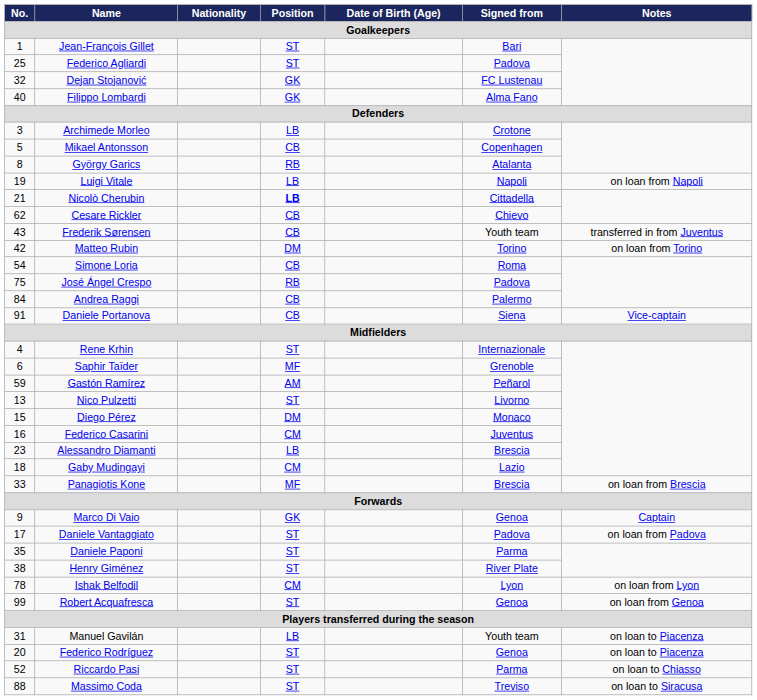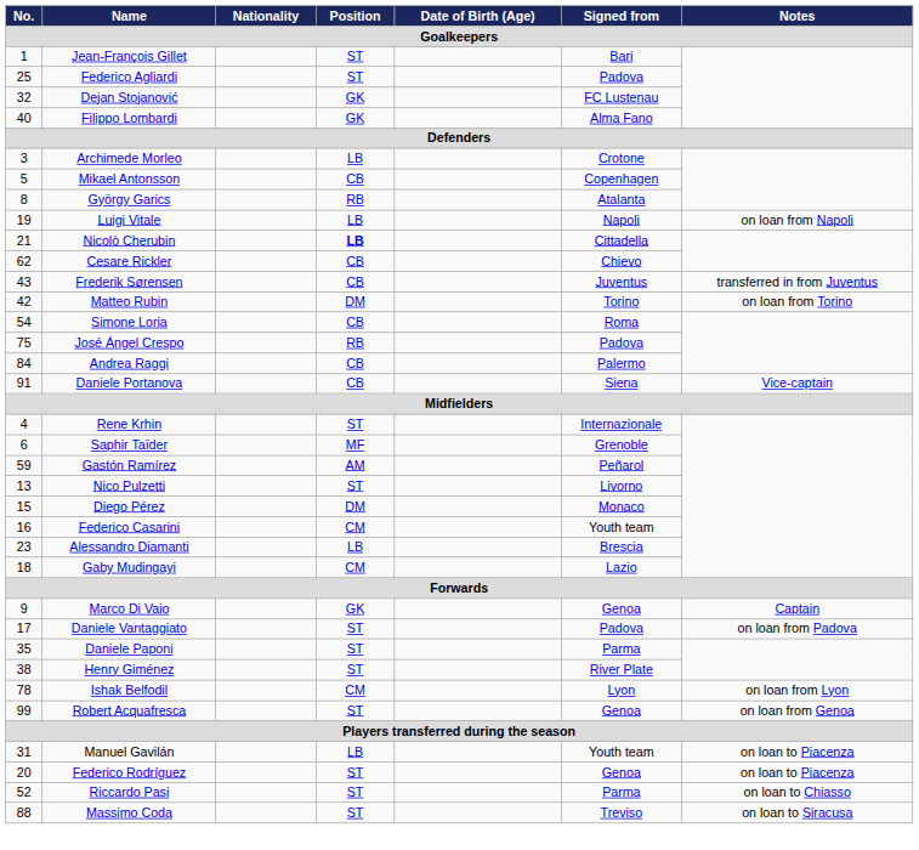 <table class="wikitable" style="text-align: center; font-size:90%" width=80%>
 <tr>
 <th style="background: #1c265e; color:white" align=right>No.</th>
 <th style="background: #1c265e; color:white" align=right>Name</th>
 <th style="background: #1c265e; color:white" align=right>Nationality</th>
 <th style="background: #1c265e; color:white" align=right>Position</th>
 <th style="background: #1c265e; color:white" align=right>Date of Birth (Age)</th>
 <th style="background: #1c265e; color:white" align=right>Signed from</th>
 <th style="background: #1c265e; color:white" align=right>Notes</th>
 </tr>
 <tr>
 <th colspan=7 style="background: #DCDCDC" align=right>Goalkeepers</th>
 </tr>
 <tr>
 <td>1</td>
 <td><a href='#'>Jean-François Gillet</a></td>
 <td></td>
 <td><a href='#'>ST</a></td>
 <td></td>
 <td><a href='#'>Bari</a></td>
 </tr>
 <tr>
 <td>25</td>
 <td><a href='#'>Federico Agliardi</a></td>
 <td></td>
 <td><a href='#'>ST</a></td>
 <td></td>
 <td><a href='#'>Padova</a></td>
 </tr>
 <tr>
 <td>32</td>
 <td><a href='#'>Dejan Stojanović</a></td>
 <td></td>
 <td><a href='#'>GK</a></td>
 <td></td>
 <td> <a href='#'>FC Lustenau</a></td>
 </tr>
 <tr>
 <td>40</td>
 <td><a href='#'>Filippo Lombardi</a></td>
 <td></td>
 <td><a href='#'>GK</a></td>
 <td></td>
 <td><a href='#'>Alma Fano</a></td>
 </tr>
 <tr>
 <th colspan=7 style="background: #DCDCDC" align=right>Defenders</th>
 </tr>
 <tr>
 <td>3</td>
 <td><a href='#'>Archimede Morleo</a></td>
 <td></td>
 <td><a href='#'>LB</a></td>
 <td></td>
 <td><a href='#'>Crotone</a></td>
 </tr>
 <tr>
 <td>5</td>
 <td><a href='#'>Mikael Antonsson</a></td>
 <td></td>
 <td><a href='#'>CB</a></td>
 <td></td>
 <td> <a href='#'>Copenhagen</a></td>
 </tr>
 <tr>
 <td>8</td>
 <td><a href='#'>György Garics</a></td>
 <td></td>
 <td><a href='#'>RB</a></td>
 <td></td>
 <td><a href='#'>Atalanta</a></td>
 </tr>
 <tr>
 <td>19</td>
 <td><a href='#'>Luigi Vitale</a></td>
 <td></td>
 <td><a href='#'>LB</a></td>
 <td></td>
 <td><a href='#'>Napoli</a></td>
 <td>on loan from <a href='#'>Napoli</a></td>
 </tr>
 <tr>
 <td>21</td>
 <td><a href='#'>Nicolò Cherubin</a></td>
 <td></td>
 <td><strong><a href='#'>LB</a></strong></td>
 <td></td>
 <td><a href='#'>Cittadella</a></td>
 </tr>
 <tr>
 <td>62</td>
 <td><a href='#'>Cesare Rickler</a></td>
 <td></td>
 <td><a href='#'>CB</a></td>
 <td></td>
 <td><a href='#'>Chievo</a></td>
 </tr>
 <tr>
 <td>43</td>
 <td><a href='#'>Frederik Sørensen</a></td>
 <td></td>
 <td><a href='#'>CB</a></td>
 <td></td>
-<td>Youth team</td>
+<td><a href='#'>Juventus</a></td>
 <td>transferred in from <a href='#'>Juventus</a></td>
 </tr>
 <tr>
 <td>42</td>
 <td><a href='#'>Matteo Rubin</a></td>
 <td></td>
 <td><a href='#'>DM</a></td>
 <td></td>
 <td><a href='#'>Torino</a></td>
 <td>on loan from <a href='#'>Torino</a></td>
 </tr>
 <tr>
 <td>54</td>
 <td><a href='#'>Simone Loria</a></td>
 <td></td>
 <td><a href='#'>CB</a></td>
 <td></td>
 <td><a href='#'>Roma</a></td>
 </tr>
 <tr>
 <td>75</td>
 <td><a href='#'>José Ángel Crespo</a></td>
 <td></td>
 <td><a href='#'>RB</a></td>
 <td></td>
 <td><a href='#'>Padova</a></td>
 </tr>
 <tr>
 <td>84</td>
 <td><a href='#'>Andrea Raggi</a></td>
 <td></td>
 <td><a href='#'>CB</a></td>
 <td></td>
 <td><a href='#'>Palermo</a></td>
 </tr>
 <tr>
 <td>91</td>
 <td><a href='#'>Daniele Portanova</a></td>
 <td></td>
 <td><a href='#'>CB</a></td>
 <td></td>
 <td><a href='#'>Siena</a></td>
 <td><a href='#'>Vice-captain</a></td>
 </tr>
 <tr>
 <th colspan=7 style="background: #DCDCDC" align=right>Midfielders</th>
 </tr>
 <tr>
 <td>4</td>
 <td><a href='#'>Rene Krhin</a></td>
 <td></td>
 <td><a href='#'>ST</a></td>
 <td></td>
 <td><a href='#'>Internazionale</a></td>
 </tr>
 <tr>
 <td>6</td>
 <td><a href='#'>Saphir Taïder</a></td>
 <td></td>
 <td><a href='#'>MF</a></td>
 <td></td>
 <td> <a href='#'>Grenoble</a></td>
 </tr>
 <tr>
 <td>59</td>
 <td><a href='#'>Gastón Ramírez</a></td>
 <td></td>
 <td><a href='#'>AM</a></td>
 <td></td>
 <td> <a href='#'>Peñarol</a></td>
 </tr>
 <tr>
 <td>13</td>
 <td><a href='#'>Nico Pulzetti</a></td>
 <td></td>
 <td><a href='#'>ST</a></td>
 <td></td>
 <td><a href='#'>Livorno</a></td>
 </tr>
 <tr>
 <td>15</td>
 <td><a href='#'>Diego Pérez</a></td>
 <td></td>
 <td><a href='#'>DM</a></td>
 <td></td>
 <td> <a href='#'>Monaco</a></td>
 </tr>
 <tr>
 <td>16</td>
 <td><a href='#'>Federico Casarini</a></td>
 <td></td>
 <td><a href='#'>CM</a></td>
 <td></td>
-<td><a href='#'>Juventus</a></td>
+<td>Youth team</td>
 </tr>
 <tr>
 <td>23</td>
 <td><a href='#'>Alessandro Diamanti</a></td>
 <td></td>
 <td><a href='#'>LB</a></td>
 <td></td>
 <td><a href='#'>Brescia</a></td>
 </tr>
 <tr>
 <td>18</td>
 <td><a href='#'>Gaby Mudingayi</a></td>
 <td></td>
 <td><a href='#'>CM</a></td>
 <td></td>
 <td><a href='#'>Lazio</a></td>
-</tr>
-<tr>
-<td>33</td>
-<td><a href='#'>Panagiotis Kone</a></td>
-<td></td>
-<td><a href='#'>MF</a></td>
-<td></td>
-<td><a href='#'>Brescia</a></td>
-<td>on loan from <a href='#'>Brescia</a></td>
 </tr>
 <tr>
 <th colspan=7 style="background: #DCDCDC" align=right>Forwards</th>
 </tr>
 <tr>
 <td>9</td>
 <td><a href='#'>Marco Di Vaio</a></td>
 <td></td>
 <td><a href='#'>GK</a></td>
 <td></td>
 <td><a href='#'>Genoa</a></td>
 <td><a href='#'>Captain</a></td>
 </tr>
 <tr>
 <td>17</td>
 <td><a href='#'>Daniele Vantaggiato</a></td>
 <td></td>
 <td><a href='#'>ST</a></td>
 <td></td>
 <td><a href='#'>Padova</a></td>
 <td>on loan from <a href='#'>Padova</a></td>
 </tr>
 <tr>
 <td>35</td>
 <td><a href='#'>Daniele Paponi</a></td>
 <td></td>
 <td><a href='#'>ST</a></td>
 <td></td>
 <td><a href='#'>Parma</a></td>
 </tr>
 <tr>
 <td>38</td>
 <td><a href='#'>Henry Giménez</a></td>
 <td></td>
 <td><a href='#'>ST</a></td>
 <td></td>
 <td> <a href='#'>River Plate</a></td>
 </tr>
 <tr>
 <td>78</td>
 <td><a href='#'>Ishak Belfodil</a></td>
 <td></td>
 <td><a href='#'>CM</a></td>
 <td></td>
 <td> <a href='#'>Lyon</a></td>
 <td>on loan from <a href='#'>Lyon</a></td>
 </tr>
 <tr>
 <td>99</td>
 <td><a href='#'>Robert Acquafresca</a></td>
 <td></td>
 <td><a href='#'>ST</a></td>
 <td></td>
 <td><a href='#'>Genoa</a></td>
 <td>on loan from <a href='#'>Genoa</a></td>
 </tr>
 <tr>
 <th colspan=7 style="background: #DCDCDC" align=right>Players transferred during the season</th>
 </tr>
 <tr>
 <td>31</td>
 <td>Manuel Gavilán</td>
 <td></td>
 <td><a href='#'>LB</a></td>
 <td></td>
 <td>Youth team</td>
 <td>on loan to <a href='#'>Piacenza</a></td>
 </tr>
 <tr>
 <td>20</td>
 <td><a href='#'>Federico Rodríguez</a></td>
 <td></td>
 <td><a href='#'>ST</a></td>
 <td></td>
 <td><a href='#'>Genoa</a></td>
 <td>on loan to <a href='#'>Piacenza</a></td>
 </tr>
 <tr>
 <td>52</td>
 <td><a href='#'>Riccardo Pasi</a></td>
 <td></td>
 <td><a href='#'>ST</a></td>
 <td></td>
 <td><a href='#'>Parma</a></td>
 <td>on loan to <a href='#'>Chiasso</a></td>
 </tr>
 <tr>
 <td>88</td>
 <td><a href='#'>Massimo Coda</a></td>
 <td></td>
 <td><a href='#'>ST</a></td>
 <td></td>
 <td><a href='#'>Treviso</a></td>
 <td>on loan to <a href='#'>Siracusa</a></td>
 </tr>
 </table>
